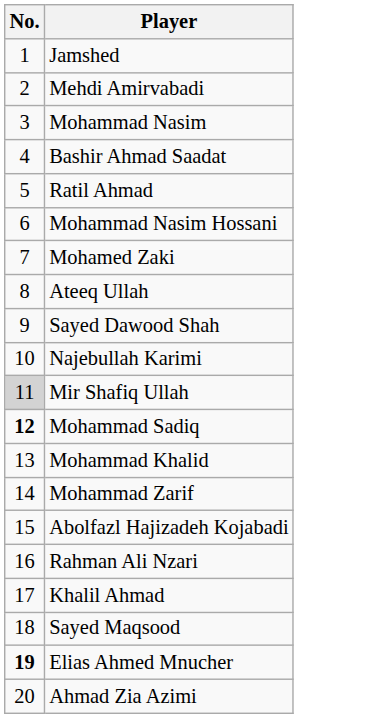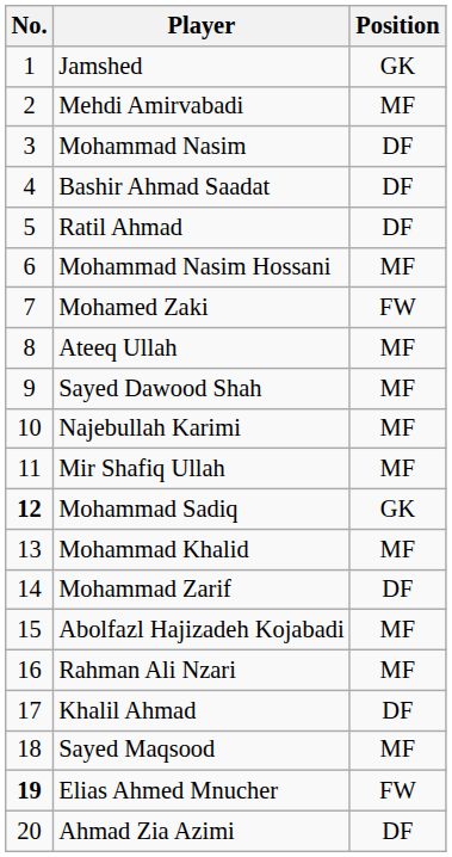 <table class="wikitable sortable" style="font-size:90%; text-align:center;">
 <tr>
 <th>No.</th>
 <th>Player</th>
+<th>Position</th>
 </tr>
 <tr>
 <td>1</td>
 <td align=left>Jamshed</td>
+<td>GK</td>
 </tr>
 <tr>
 <td>2</td>
 <td align=left>Mehdi Amirvabadi</td>
+<td>MF</td>
 </tr>
 <tr>
 <td>3</td>
 <td align=left>Mohammad Nasim</td>
+<td>DF</td>
 </tr>
 <tr>
 <td>4</td>
 <td align=left>Bashir Ahmad Saadat</td>
+<td>DF</td>
 </tr>
 <tr>
 <td>5</td>
 <td align=left>Ratil Ahmad</td>
+<td>DF</td>
 </tr>
 <tr>
 <td>6</td>
 <td align=left>Mohammad Nasim Hossani</td>
+<td>MF</td>
 </tr>
 <tr>
 <td>7</td>
 <td align=left>Mohamed Zaki</td>
+<td>FW</td>
 </tr>
 <tr>
 <td>8</td>
 <td align=left>Ateeq Ullah</td>
+<td>MF</td>
 </tr>
 <tr>
 <td>9</td>
 <td align=left>Sayed Dawood Shah</td>
+<td>MF</td>
 </tr>
 <tr>
 <td>10</td>
 <td align=left>Najebullah Karimi</td>
+<td>MF</td>
 </tr>
 <tr>
-<td style="background: lightgrey;">11</td>
+<td>11</td>
 <td align=left>Mir Shafiq Ullah</td>
+<td>MF</td>
 </tr>
 <tr>
 <td><strong>12</strong></td>
 <td align=left>Mohammad Sadiq</td>
+<td>GK</td>
 </tr>
 <tr>
 <td>13</td>
 <td align=left>Mohammad Khalid</td>
+<td>MF</td>
 </tr>
 <tr>
 <td>14</td>
 <td align=left>Mohammad Zarif</td>
+<td>DF</td>
 </tr>
 <tr>
 <td>15</td>
 <td align=left>Abolfazl Hajizadeh Kojabadi</td>
+<td>MF</td>
 </tr>
 <tr>
 <td>16</td>
 <td align=left>Rahman Ali Nzari</td>
+<td>MF</td>
 </tr>
 <tr>
 <td>17</td>
 <td align=left>Khalil Ahmad</td>
+<td>DF</td>
 </tr>
 <tr>
 <td>18</td>
 <td align=left>Sayed Maqsood</td>
+<td>MF</td>
 </tr>
 <tr>
 <td><strong>19</strong></td>
 <td align=left>Elias Ahmed Mnucher</td>
+<td>FW</td>
 </tr>
 <tr>
 <td>20</td>
 <td align=left>Ahmad Zia Azimi</td>
+<td>DF</td>
 </tr>
 </table>
